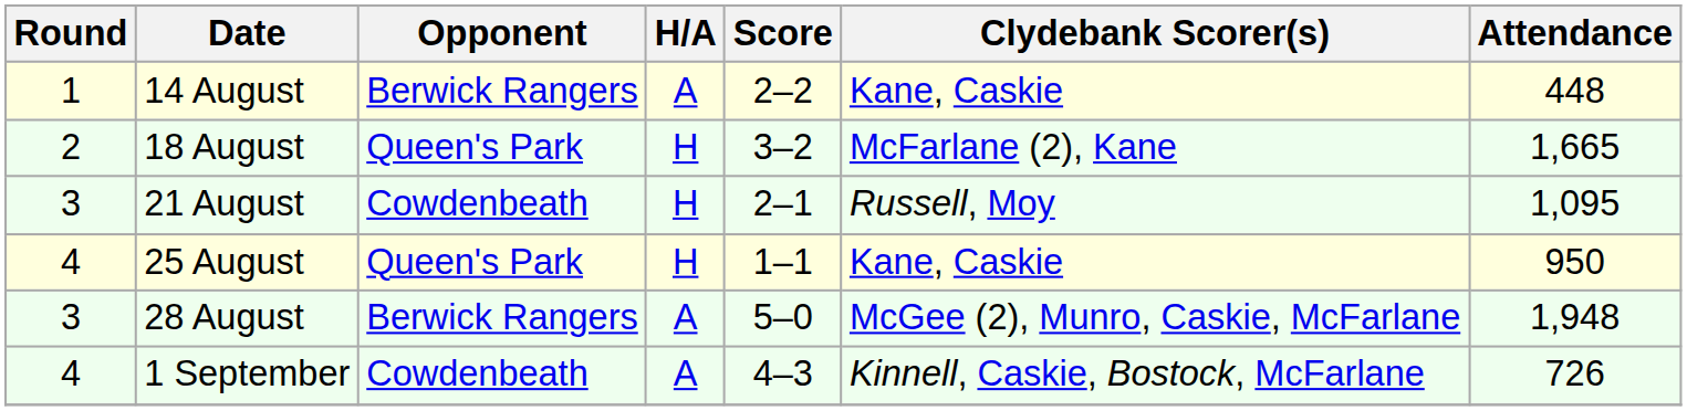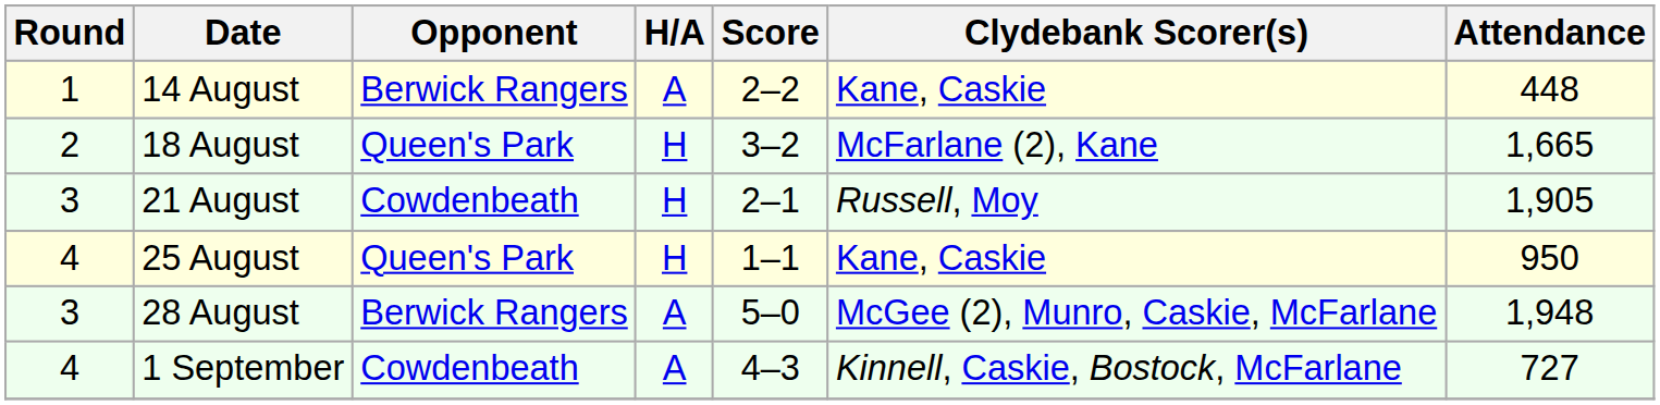 <table class="wikitable" style="text-align:center">
 <tr>
 <th>Round</th>
 <th>Date</th>
 <th>Opponent</th>
 <th>H/A</th>
 <th>Score</th>
 <th>Clydebank Scorer(s)</th>
 <th>Attendance</th>
 </tr>
 <tr bgcolor=#FFFFDD>
 <td>1</td>
 <td align=left>14 August</td>
 <td align=left><a href='#'>Berwick Rangers</a></td>
 <td><a href='#'>A</a></td>
 <td>2–2</td>
 <td align=left><a href='#'>Kane</a>, <a href='#'>Caskie</a></td>
 <td>448</td>
 </tr>
 <tr bgcolor=#EEFFEE>
 <td>2</td>
 <td align=left>18 August</td>
 <td align=left><a href='#'>Queen's Park</a></td>
 <td><a href='#'>H</a></td>
 <td>3–2</td>
 <td align=left><a href='#'>McFarlane</a> (2), <a href='#'>Kane</a></td>
 <td>1,665</td>
 </tr>
 <tr bgcolor=#EEFFEE>
 <td>3</td>
 <td align=left>21 August</td>
 <td align=left><a href='#'>Cowdenbeath</a></td>
 <td><a href='#'>H</a></td>
 <td>2–1</td>
 <td align=left><em>Russell</em>, <a href='#'>Moy</a></td>
-<td>1,095</td>
+<td>1,905</td>
 </tr>
 <tr bgcolor=#FFFFDD>
 <td>4</td>
 <td align=left>25 August</td>
 <td align=left><a href='#'>Queen's Park</a></td>
 <td><a href='#'>H</a></td>
 <td>1–1</td>
 <td align=left><a href='#'>Kane</a>, <a href='#'>Caskie</a></td>
 <td>950</td>
 </tr>
 <tr bgcolor=#EEFFEE>
 <td>3</td>
 <td align=left>28 August</td>
 <td align=left><a href='#'>Berwick Rangers</a></td>
 <td><a href='#'>A</a></td>
 <td>5–0</td>
 <td align=left><a href='#'>McGee</a> (2), <a href='#'>Munro</a>, <a href='#'>Caskie</a>, <a href='#'>McFarlane</a></td>
 <td>1,948</td>
 </tr>
 <tr bgcolor=#EEFFEE>
 <td>4</td>
 <td align=left>1 September</td>
 <td align=left><a href='#'>Cowdenbeath</a></td>
 <td><a href='#'>A</a></td>
 <td>4–3</td>
 <td align=left><em>Kinnell</em>, <a href='#'>Caskie</a>, <em>Bostock</em>, <a href='#'>McFarlane</a></td>
-<td>726</td>
+<td>727</td>
 </tr>
 <tr>
 </tr>
 </table>
